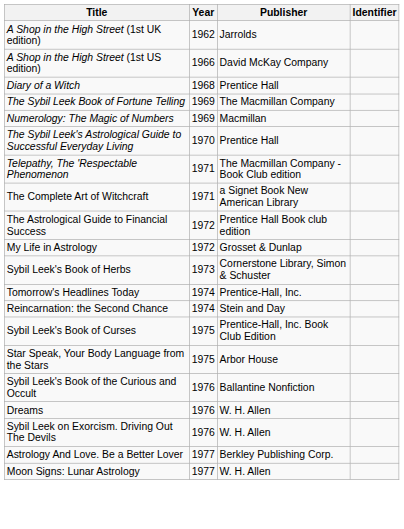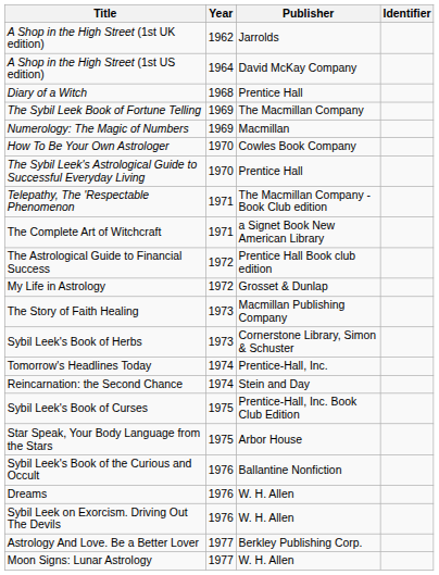 <table class="wikitable plainrowheaders sortable">
 <tr>
 <th scope="col">Title</th>
 <th scope="col">Year</th>
 <th scope="col">Publisher</th>
 <th scope="col" class="unsortable">Identifier</th>
 </tr>
 <tr>
 <td><em>A Shop in the High Street</em> (1st UK edition)</td>
 <td>1962</td>
 <td>Jarrolds</td>
 </tr>
 <tr>
 <td><em>A Shop in the High Street</em> (1st US edition)</td>
-<td>1966</td>
+<td>1964</td>
 <td>David McKay Company</td>
 <td></td>
 </tr>
 <tr>
 <td><em>Diary of a Witch</em></td>
 <td>1968</td>
 <td>Prentice Hall</td>
 <td></td>
 </tr>
 <tr>
 <td><em>The Sybil Leek Book of Fortune Telling</em></td>
 <td>1969</td>
 <td>The Macmillan Company</td>
 <td></td>
 </tr>
 <tr>
 <td><em>Numerology: The Magic of Numbers</em></td>
 <td>1969</td>
 <td>Macmillan</td>
+<td></td>
+</tr>
+<tr>
+<td><em>How To Be Your Own Astrologer</em></td>
+<td>1970</td>
+<td>Cowles Book Company</td>
 <td></td>
 </tr>
 <tr>
 <td><em>The Sybil Leek's Astrological Guide to Successful Everyday Living</em></td>
 <td>1970</td>
 <td>Prentice Hall</td>
 <td></td>
 </tr>
 <tr>
 <td><em>Telepathy, The 'Respectable Phenomenon<strong></td>
 <td>1971</td>
 <td>The Macmillan Company - Book Club edition</td>
 <td></td>
 </tr>
 <tr>
 <td></em>The Complete Art of Witchcraft<em></td>
 <td>1971</td>
 <td>a Signet Book New American Library</td>
 <td></td>
 </tr>
 <tr>
 <td></em>The Astrological Guide to Financial Success<em></td>
 <td>1972</td>
 <td>Prentice Hall Book club edition</td>
 <td></td>
 </tr>
 <tr>
 <td></em>My Life in Astrology<em></td>
 <td>1972</td>
 <td>Grosset & Dunlap</td>
+<td></td>
+</tr>
+<tr>
+<td></em>The Story of Faith Healing<em></td>
+<td>1973</td>
+<td>Macmillan Publishing Company</td>
 <td></td>
 </tr>
 <tr>
 <td></em>Sybil Leek's Book of Herbs<em></td>
 <td>1973</td>
 <td>Cornerstone Library, Simon & Schuster</td>
 <td></td>
 </tr>
 <tr>
 <td></em>Tomorrow's Headlines Today<em></td>
 <td>1974</td>
 <td>Prentice-Hall, Inc.</td>
 </tr>
 <tr>
 <td></em>Reincarnation: the Second Chance<em></td>
 <td>1974</td>
 <td>Stein and Day</td>
 <td></td>
 </tr>
 <tr>
 <td></em>Sybil Leek's Book of Curses<em></td>
 <td>1975</td>
 <td>Prentice-Hall, Inc. Book Club Edition</td>
 </tr>
 <tr>
 <td></em>Star Speak, Your Body Language from the Stars<em></td>
 <td>1975</td>
 <td>Arbor House</td>
 <td></td>
 </tr>
 <tr>
 <td></em>Sybil Leek's Book of the Curious and Occult<em></td>
 <td>1976</td>
 <td>Ballantine Nonfiction</td>
 <td></td>
 </tr>
 <tr>
 <td></em>Dreams<em></td>
 <td>1976</td>
 <td>W. H. Allen</td>
 <td></td>
 </tr>
 <tr>
 <td></em>Sybil Leek on Exorcism. Driving Out The Devils<em></td>
 <td>1976</td>
 <td>W. H. Allen</td>
 <td></td>
 </tr>
 <tr>
 <td></em>Astrology And Love. Be a Better Lover<em></td>
 <td>1977</td>
 <td>Berkley Publishing Corp.</td>
 <td></td>
 </tr>
 <tr>
 <td></em>Moon Signs: Lunar Astrology<em></td>
 <td>1977</td>
 <td>W. H. Allen</td>
 <td></td>
 </tr>
 </table>
